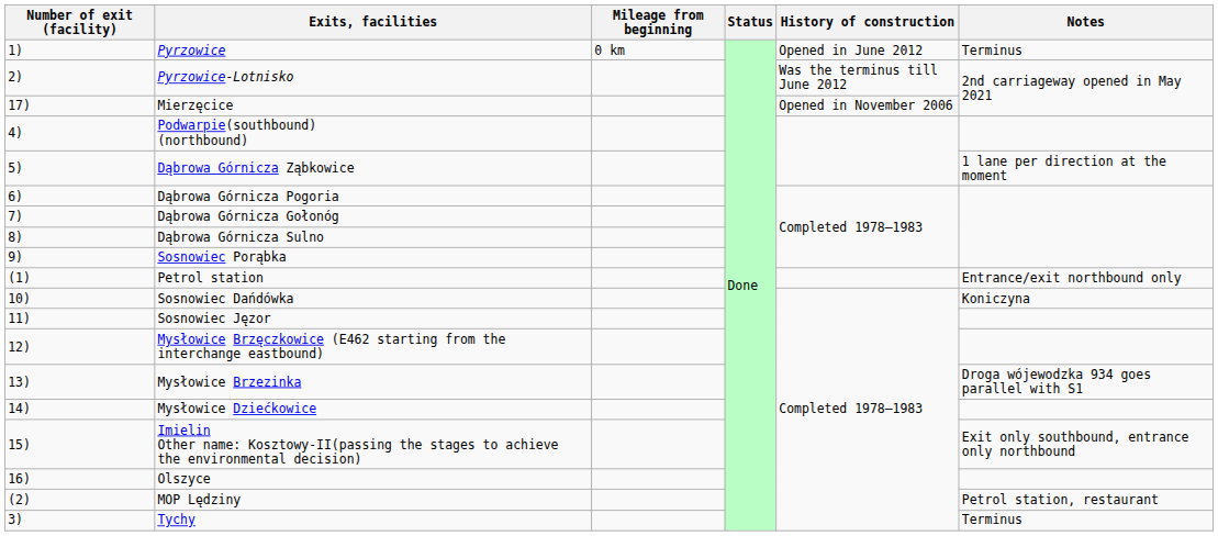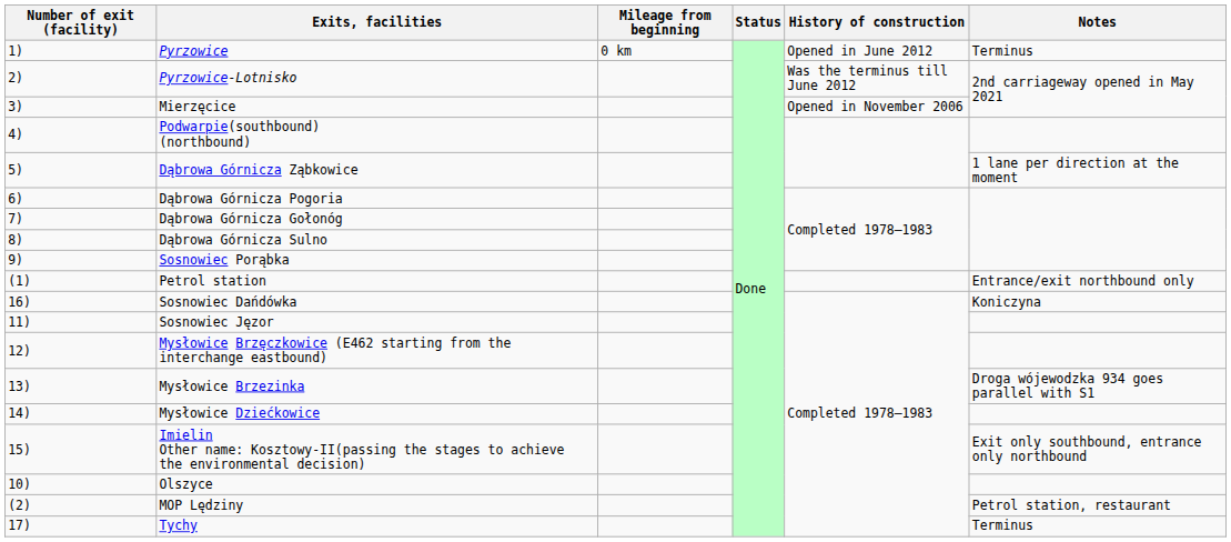 <table class="wikitable">
 <tr>
 <th>Number of exit (facility)</th>
 <th>Exits, facilities</th>
 <th>Mileage from beginning</th>
 <th>Status</th>
 <th>History of construction</th>
 <th>Notes</th>
 </tr>
 <tr>
 <td>1)</td>
 <td><em><a href='#'>Pyrzowice</a></em></td>
 <td>0 km</td>
 <td rowspan="19" bgcolor="#B9FFC5">Done</td>
 <td>Opened in June 2012</td>
 <td>Terminus</td>
 </tr>
 <tr>
 <td>2)</td>
 <td><em><a href='#'>Pyrzowice</a>-Lotnisko</em></td>
 <td></td>
 <td>Was the terminus till June 2012</td>
 <td rowspan="2">2nd carriageway opened in May 2021</td>
 </tr>
 <tr>
-<td>17)</td>
+<td>3)</td>
 <td>Mierzęcice</td>
 <td></td>
 <td>Opened in November 2006</td>
 </tr>
 <tr>
 <td>4)</td>
 <td><a href='#'>Podwarpie</a>(southbound)<br>(northbound)</td>
 <td></td>
 <td rowspan="2"></td>
 <td></td>
 </tr>
 <tr>
 <td>5)</td>
 <td><a href='#'>Dąbrowa Górnicza</a> Ząbkowice</td>
 <td></td>
 <td>1 lane per direction at the moment</td>
 </tr>
 <tr>
 <td>6)</td>
 <td>Dąbrowa Górnicza Pogoria</td>
 <td></td>
 <td rowspan="4">Completed 1978–1983</td>
 <td rowspan="4"></td>
 </tr>
 <tr>
 <td>7)</td>
 <td>Dąbrowa Górnicza Gołonóg</td>
 <td></td>
 </tr>
 <tr>
 <td>8)</td>
 <td>Dąbrowa Górnicza Sulno</td>
 <td></td>
 </tr>
 <tr>
 <td>9)</td>
 <td><a href='#'>Sosnowiec</a> Porąbka</td>
 <td></td>
 </tr>
 <tr>
 <td>(1)</td>
 <td>Petrol station</td>
 <td></td>
 <td></td>
 <td>Entrance/exit northbound only</td>
 </tr>
 <tr>
-<td>10)</td>
+<td>16)</td>
 <td>Sosnowiec Dańdówka</td>
 <td></td>
 <td rowspan="9">Completed 1978–1983</td>
 <td>Koniczyna</td>
 </tr>
 <tr>
 <td>11)</td>
 <td>Sosnowiec Jęzor </td>
 <td></td>
 <td></td>
 </tr>
 <tr>
 <td>12)</td>
 <td><a href='#'>Mysłowice</a> <a href='#'>Brzęczkowice</a> (E462 starting from the interchange eastbound)</td>
 <td></td>
 <td></td>
 </tr>
 <tr>
 <td>13)</td>
 <td>Mysłowice <a href='#'>Brzezinka</a> </td>
 <td></td>
 <td>Droga wójewodzka 934 goes parallel with S1</td>
 </tr>
 <tr>
 <td>14)</td>
 <td>Mysłowice <a href='#'>Dziećkowice</a></td>
 <td></td>
 <td></td>
 </tr>
 <tr>
 <td>15)</td>
 <td><a href='#'>Imielin</a> <br>Other name: Kosztowy-II(passing the stages to achieve the environmental decision)</td>
 <td></td>
 <td>Exit only southbound, entrance only northbound</td>
 </tr>
 <tr>
-<td>16)</td>
+<td>10)</td>
 <td>Olszyce</td>
 <td></td>
 <td></td>
 </tr>
 <tr>
 <td>(2)</td>
 <td>MOP Lędziny</td>
 <td></td>
 <td>Petrol station, restaurant</td>
 </tr>
 <tr>
-<td>3)</td>
+<td>17)</td>
 <td><a href='#'>Tychy</a> </td>
 <td></td>
 <td>Terminus</td>
 </tr>
 </table>
